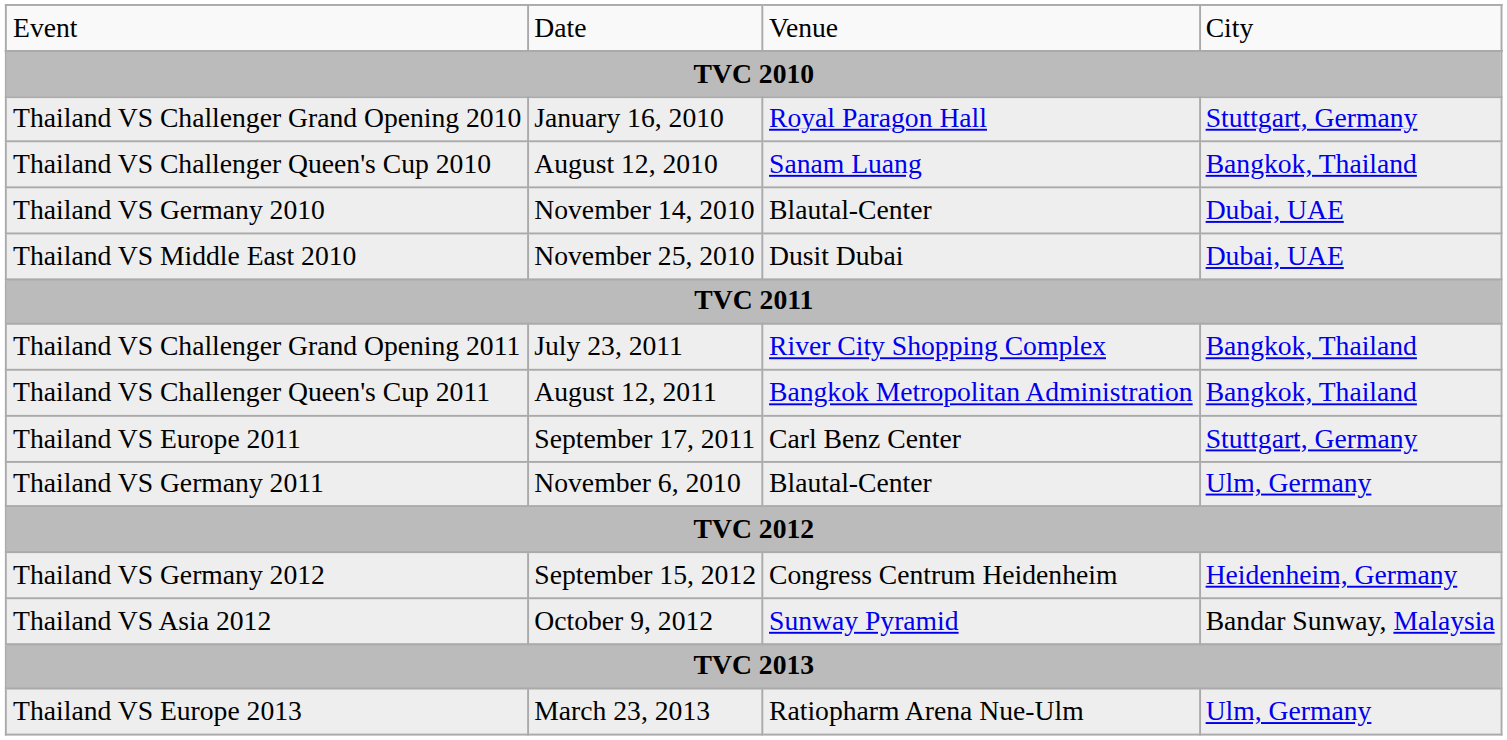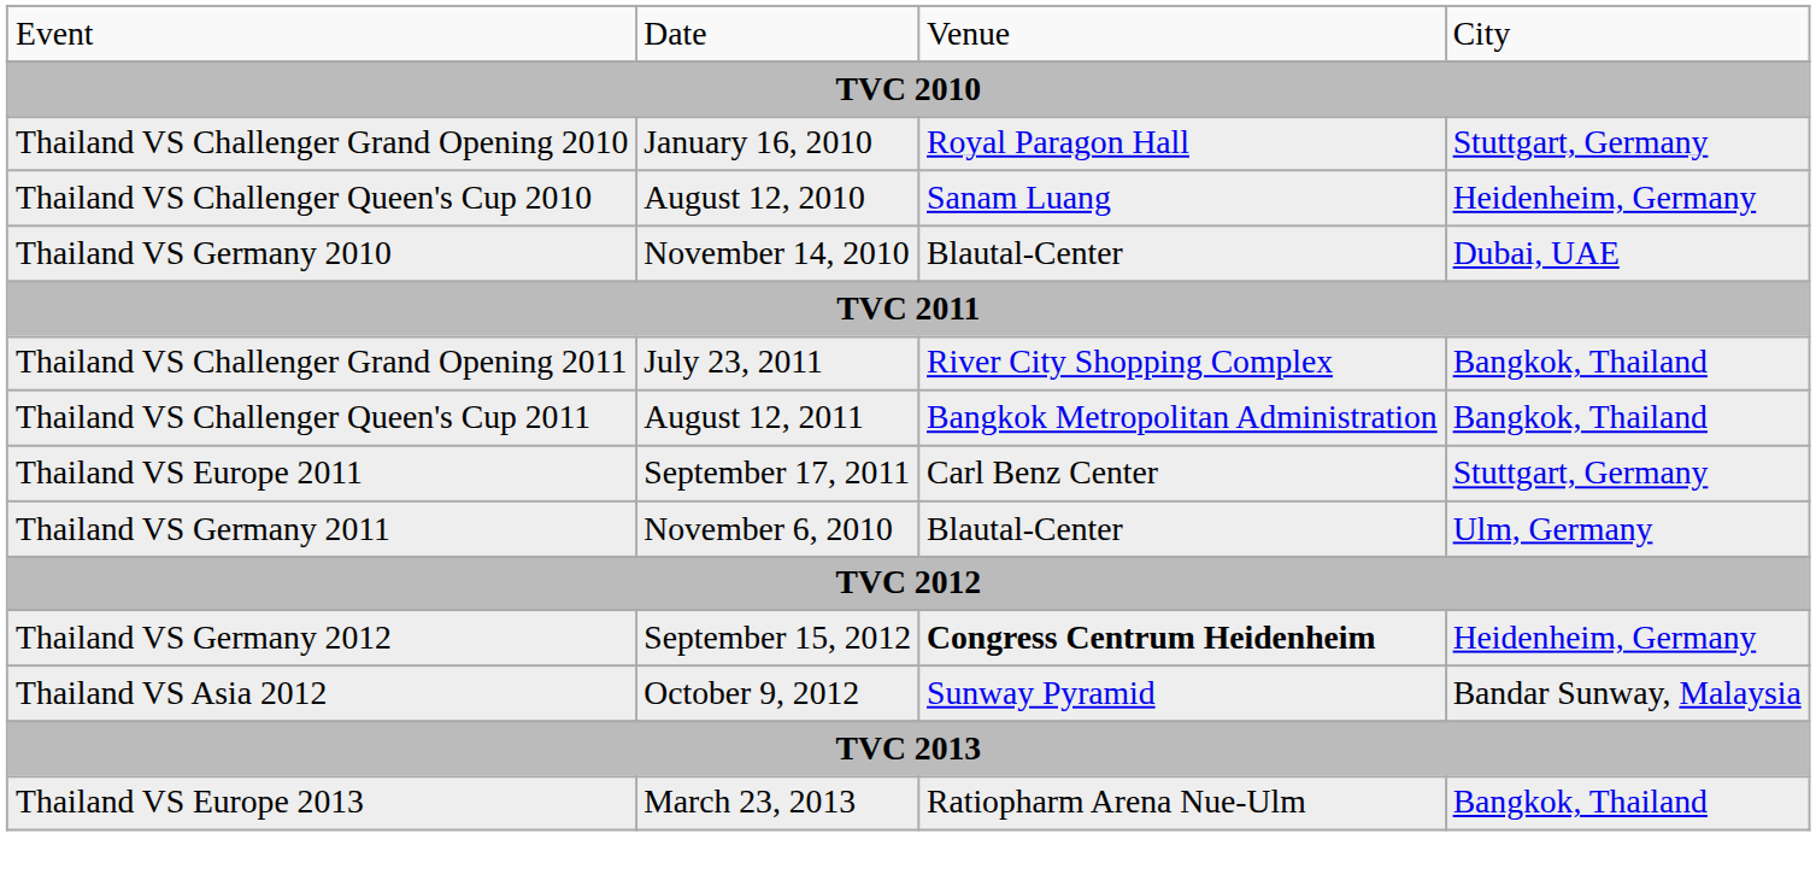 <table class="sortable wikitable succession-box" style="margin:1.0em; font-size:90%;text-align:left;">
 <tr>
 <td>Event</td>
 <td>Date</td>
 <td>Venue</td>
 <td>City</td>
 </tr>
 <tr>
 </tr>
 <tr>
 <th style=background:#bbbbbb colspan=4>TVC 2010</th>
 </tr>
 <tr ! style=background:#eeeeee>
 <td>Thailand VS Challenger Grand Opening 2010</td>
 <td>January 16, 2010</td>
 <td><a href='#'>Royal Paragon Hall</a></td>
 <td> <a href='#'>Stuttgart, Germany</a></td>
 </tr>
 <tr ! style=background:#eeeeee>
 <td>Thailand VS Challenger Queen's Cup 2010</td>
 <td>August 12, 2010</td>
 <td><a href='#'>Sanam Luang</a></td>
-<td> <a href='#'>Bangkok, Thailand</a></td>
+<td> <a href='#'>Heidenheim, Germany</a></td>
 </tr>
 <tr ! style=background:#eeeeee>
 <td>Thailand VS Germany 2010</td>
 <td>November 14, 2010</td>
 <td>Blautal-Center</td>
-<td> <a href='#'>Dubai, UAE</a></td>
-</tr>
-<tr ! style=background:#eeeeee>
-<td>Thailand VS Middle East 2010</td>
-<td>November 25, 2010</td>
-<td>Dusit Dubai</td>
 <td> <a href='#'>Dubai, UAE</a></td>
 </tr>
 <tr>
 <th style=background:#bbbbbb colspan=4>TVC 2011</th>
 </tr>
 <tr ! style=background:#eeeeee>
 <td>Thailand VS Challenger Grand Opening 2011</td>
 <td>July 23, 2011</td>
 <td><a href='#'>River City Shopping Complex</a></td>
 <td> <a href='#'>Bangkok, Thailand</a></td>
 </tr>
 <tr ! style=background:#eeeeee>
 <td>Thailand VS Challenger Queen's Cup 2011</td>
 <td>August 12, 2011</td>
 <td><a href='#'>Bangkok Metropolitan Administration</a></td>
 <td> <a href='#'>Bangkok, Thailand</a></td>
 </tr>
 <tr ! style=background:#eeeeee>
 <td>Thailand VS Europe 2011</td>
 <td>September 17, 2011</td>
 <td>Carl Benz Center</td>
 <td> <a href='#'>Stuttgart, Germany</a></td>
 </tr>
 <tr ! style=background:#eeeeee>
 <td>Thailand VS Germany 2011</td>
 <td>November 6, 2010</td>
 <td>Blautal-Center</td>
 <td> <a href='#'>Ulm, Germany</a></td>
 </tr>
 <tr>
 <th style=background:#bbbbbb colspan=4>TVC 2012</th>
 </tr>
 <tr ! style=background:#eeeeee>
 <td>Thailand VS Germany 2012</td>
 <td>September 15, 2012</td>
-<td>Congress Centrum Heidenheim</td>
+<td><strong>Congress Centrum Heidenheim</strong></td>
 <td> <a href='#'>Heidenheim, Germany</a></td>
 </tr>
 <tr ! style=background:#eeeeee>
 <td>Thailand VS Asia 2012</td>
 <td>October 9, 2012</td>
 <td><a href='#'>Sunway Pyramid</a></td>
 <td> Bandar Sunway, <a href='#'>Malaysia</a></td>
 </tr>
 <tr>
 <th style=background:#bbbbbb colspan=4>TVC 2013</th>
 </tr>
 <tr ! style=background:#eeeeee>
 <td>Thailand VS Europe 2013</td>
 <td>March 23, 2013</td>
 <td>Ratiopharm Arena Nue-Ulm</td>
-<td> <a href='#'>Ulm, Germany</a></td>
+<td> <a href='#'>Bangkok, Thailand</a></td>
 </tr>
 </table>
